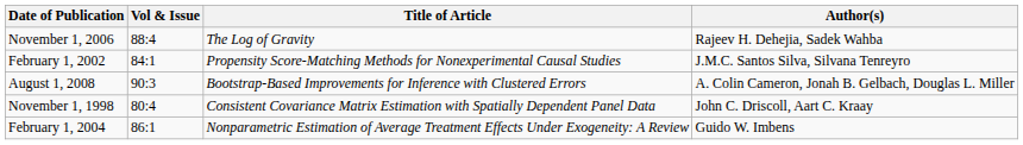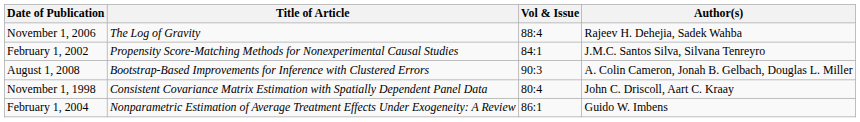 <table class="wikitable">
 <tr>
 <th>Date of Publication</th>
+<th>Title of Article</th>
 <th>Vol & Issue</th>
-<th>Title of Article</th>
 <th>Author(s)</th>
 </tr>
 <tr>
 <td>November 1, 2006</td>
+<td><em>The Log of Gravity</em></td>
 <td>88:4</td>
-<td><em>The Log of Gravity</em></td>
 <td>Rajeev H. Dehejia, Sadek Wahba</td>
 </tr>
 <tr>
 <td>February 1, 2002</td>
+<td><em>Propensity Score-Matching Methods for  Nonexperimental Causal Studies</em></td>
 <td>84:1</td>
-<td><em>Propensity Score-Matching Methods for  Nonexperimental Causal Studies</em></td>
 <td>J.M.C. Santos Silva, Silvana Tenreyro</td>
 </tr>
 <tr>
 <td>August 1, 2008</td>
+<td><em>Bootstrap-Based Improvements for Inference with  Clustered Errors</em></td>
 <td>90:3</td>
-<td><em>Bootstrap-Based Improvements for Inference with  Clustered Errors</em></td>
 <td>A. Colin Cameron, Jonah B. Gelbach,  Douglas L. Miller</td>
 </tr>
 <tr>
 <td>November 1, 1998</td>
+<td><em>Consistent Covariance Matrix Estimation with  Spatially Dependent Panel Data</em></td>
 <td>80:4</td>
-<td><em>Consistent Covariance Matrix Estimation with  Spatially Dependent Panel Data</em></td>
 <td>John C. Driscoll, Aart C. Kraay</td>
 </tr>
 <tr>
 <td>February 1, 2004</td>
+<td><em>Nonparametric Estimation of Average Treatment  Effects Under Exogeneity: A Review</em></td>
 <td>86:1</td>
-<td><em>Nonparametric Estimation of Average Treatment  Effects Under Exogeneity: A Review</em></td>
 <td>Guido W. Imbens</td>
 </tr>
 </table>
